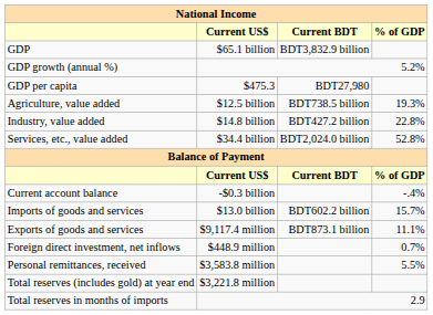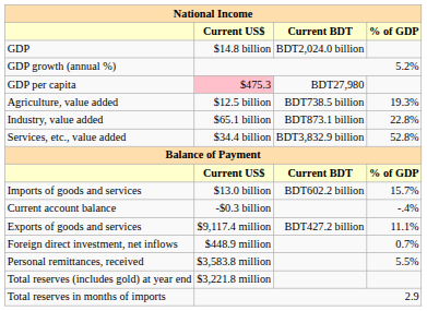 <table class="wikitable">
 <tr>
 <th colspan="4" style="background: #ffdead;">National Income</th>
 </tr>
 <tr>
 <th style="background: #ffffcd;"></th>
 <th style="background: #ffffcd;">Current US$</th>
 <th style="background: #ffffcd;">Current BDT</th>
 <th style="background: #ffffcd;">% of GDP</th>
 </tr>
 <tr>
 <td>GDP</td>
-<td style="text-align: right;">$65.1 billion</td>
-<td style="text-align: right;">BDT3,832.9 billion</td>
+<td style="text-align: right;">$14.8 billion</td>
+<td style="text-align: right;">BDT2,024.0 billion</td>
 <td style="text-align: right;"></td>
 </tr>
 <tr>
 <td>GDP growth (annual %)</td>
 <td colspan="3"  style="text-align: right;">5.2%</td>
 </tr>
 <tr>
 <td>GDP per capita</td>
-<td style="text-align: right;">$475.3</td>
+<td style="background: pink; text-align: right;">$475.3</td>
 <td style="text-align: right;">BDT27,980</td>
 <td style="text-align: right;"></td>
 </tr>
 <tr>
 <td>Agriculture, value added</td>
 <td style="text-align: right;">$12.5 billion</td>
 <td style="text-align: right;">BDT738.5 billion</td>
 <td style="text-align: right;">19.3%</td>
 </tr>
 <tr>
 <td>Industry, value added</td>
-<td style="text-align: right;">$14.8 billion</td>
-<td style="text-align: right;">BDT427.2 billion</td>
+<td style="text-align: right;">$65.1 billion</td>
+<td style="text-align: right;">BDT873.1 billion</td>
 <td style="text-align: right;">22.8%</td>
 </tr>
 <tr>
 <td>Services, etc., value added</td>
 <td style="text-align: right;">$34.4 billion</td>
-<td style="text-align: right;">BDT2,024.0 billion</td>
+<td style="text-align: right;">BDT3,832.9 billion</td>
 <td style="text-align: right;">52.8%</td>
 </tr>
 <tr>
 <th colspan="4" style="background: #ffdead;">Balance of Payment</th>
 </tr>
 <tr>
 <th style="background: #ffffcd;"></th>
 <th style="background: #ffffcd;">Current US$</th>
 <th style="background: #ffffcd;">Current BDT</th>
 <th style="background: #ffffcd;">% of GDP</th>
 </tr>
 <tr>
+<td>Imports of goods and services</td>
+<td style="text-align: right;">$13.0 billion</td>
+<td style="text-align: right;">BDT602.2 billion</td>
+<td style="text-align: right;">15.7%</td>
+</tr>
+<tr>
 <td>Current account balance</td>
 <td style="text-align: right;">-$0.3 billion</td>
 <td style="text-align: right;"></td>
 <td style="text-align: right;">-.4%</td>
 </tr>
 <tr>
-<td>Imports of goods and services</td>
-<td style="text-align: right;">$13.0 billion</td>
-<td style="text-align: right;">BDT602.2 billion</td>
-<td style="text-align: right;">15.7%</td>
-</tr>
-<tr>
 <td>Exports of goods and services</td>
 <td style="text-align: right;">$9,117.4 million</td>
-<td style="text-align: right;">BDT873.1 billion</td>
+<td style="text-align: right;">BDT427.2 billion</td>
 <td style="text-align: right;">11.1%</td>
 </tr>
 <tr>
 <td>Foreign direct investment, net inflows</td>
 <td style="text-align: right;">$448.9 million</td>
 <td style="text-align: right;"></td>
 <td style="text-align: right;">0.7%</td>
 </tr>
 <tr>
 <td>Personal remittances, received</td>
 <td style="text-align: right;">$3,583.8 million</td>
 <td style="text-align: right;"></td>
 <td style="text-align: right;">5.5%</td>
 </tr>
 <tr>
 <td>Total reserves (includes gold) at year end</td>
 <td style="text-align: right;">$3,221.8 million</td>
 <td style="text-align: right;"></td>
 <td style="text-align: right;"></td>
 </tr>
 <tr>
 <td>Total reserves in months of imports</td>
 <td colspan="3"  style="text-align: right;">2.9</td>
 </tr>
 </table>
